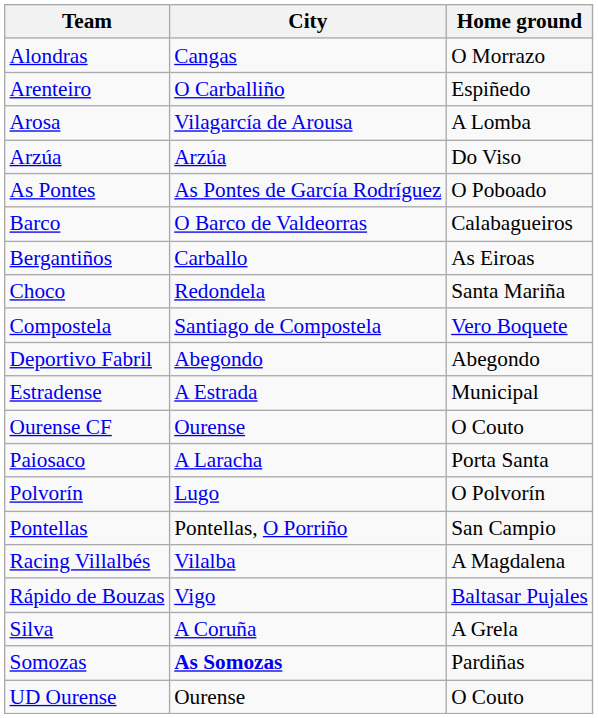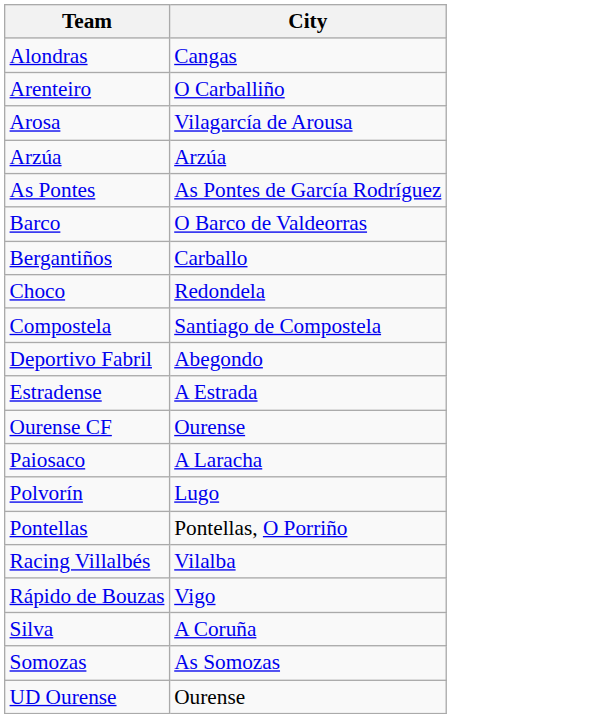 <table class="wikitable sortable">
 <tr>
 <th>Team</th>
 <th>City</th>
-<th>Home ground</th>
 </tr>
 <tr>
 <td><a href='#'>Alondras</a></td>
 <td><a href='#'>Cangas</a></td>
-<td>O Morrazo</td>
 </tr>
 <tr>
 <td><a href='#'>Arenteiro</a></td>
 <td><a href='#'>O Carballiño</a></td>
-<td>Espiñedo</td>
 </tr>
 <tr>
 <td><a href='#'>Arosa</a></td>
 <td><a href='#'>Vilagarcía de Arousa</a></td>
-<td>A Lomba</td>
 </tr>
 <tr>
 <td><a href='#'>Arzúa</a></td>
 <td><a href='#'>Arzúa</a></td>
-<td>Do Viso</td>
 </tr>
 <tr>
 <td><a href='#'>As Pontes</a></td>
 <td><a href='#'>As Pontes de García Rodríguez</a></td>
-<td>O Poboado</td>
 </tr>
 <tr>
 <td><a href='#'>Barco</a></td>
 <td><a href='#'>O Barco de Valdeorras</a></td>
-<td>Calabagueiros</td>
 </tr>
 <tr>
 <td><a href='#'>Bergantiños</a></td>
 <td><a href='#'>Carballo</a></td>
-<td>As Eiroas</td>
 </tr>
 <tr>
 <td><a href='#'>Choco</a></td>
 <td><a href='#'>Redondela</a></td>
-<td>Santa Mariña</td>
 </tr>
 <tr>
 <td><a href='#'>Compostela</a></td>
 <td><a href='#'>Santiago de Compostela</a></td>
-<td><a href='#'>Vero Boquete</a></td>
 </tr>
 <tr>
 <td><a href='#'>Deportivo Fabril</a></td>
 <td><a href='#'>Abegondo</a></td>
-<td>Abegondo</td>
 </tr>
 <tr>
 <td><a href='#'>Estradense</a></td>
 <td><a href='#'>A Estrada</a></td>
-<td>Municipal</td>
 </tr>
 <tr>
 <td><a href='#'>Ourense CF</a></td>
 <td><a href='#'>Ourense</a></td>
-<td>O Couto</td>
 </tr>
 <tr>
 <td><a href='#'>Paiosaco</a></td>
 <td><a href='#'>A Laracha</a></td>
-<td>Porta Santa</td>
 </tr>
 <tr>
 <td><a href='#'>Polvorín</a></td>
 <td><a href='#'>Lugo</a></td>
-<td>O Polvorín</td>
 </tr>
 <tr>
 <td><a href='#'>Pontellas</a></td>
 <td>Pontellas, <a href='#'>O Porriño</a></td>
-<td>San Campio</td>
 </tr>
 <tr>
 <td><a href='#'>Racing Villalbés</a></td>
 <td><a href='#'>Vilalba</a></td>
-<td>A Magdalena</td>
 </tr>
 <tr>
 <td><a href='#'>Rápido de Bouzas</a></td>
 <td><a href='#'>Vigo</a></td>
-<td><a href='#'>Baltasar Pujales</a></td>
 </tr>
 <tr>
 <td><a href='#'>Silva</a></td>
 <td><a href='#'>A Coruña</a></td>
-<td>A Grela</td>
 </tr>
 <tr>
 <td><a href='#'>Somozas</a></td>
-<td><strong><a href='#'>As Somozas</a></strong></td>
-<td>Pardiñas</td>
+<td><a href='#'>As Somozas</a></td>
 </tr>
 <tr>
 <td><a href='#'>UD Ourense</a></td>
 <td>Ourense</td>
-<td>O Couto</td>
 </tr>
 </table>
